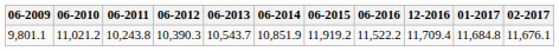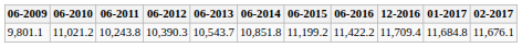 <table class="wikitable">
 <tr>
 <th>06-2009</th>
 <th>06-2010</th>
 <th>06-2011</th>
 <th>06-2012</th>
 <th>06-2013</th>
 <th>06-2014</th>
 <th>06-2015</th>
 <th>06-2016</th>
 <th>12-2016</th>
 <th>01-2017</th>
 <th>02-2017</th>
 </tr>
 <tr>
 <td>9,801.1</td>
 <td>11,021.2</td>
 <td>10,243.8</td>
 <td>10,390.3</td>
 <td>10,543.7</td>
-<td>10,851.9</td>
-<td>11,919.2</td>
-<td>11,522.2</td>
+<td>10,851.8</td>
+<td>11,199.2</td>
+<td>11,422.2</td>
 <td>11,709.4</td>
 <td>11,684.8</td>
 <td>11,676.1</td>
 </tr>
 </table>
